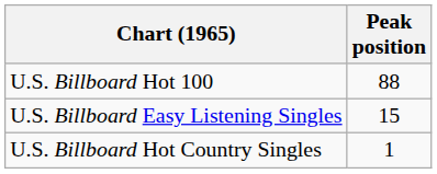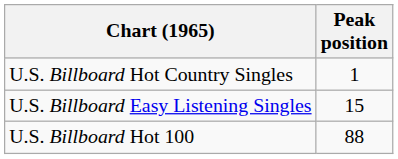 <table class="wikitable sortable">
 <tr>
 <th align="left">Chart (1965)</th>
 <th align="center">Peak<br>position</th>
 </tr>
 <tr>
-<td align="left">U.S. <em>Billboard</em> Hot 100</td>
-<td align="center">88</td>
+<td align="left">U.S. <em>Billboard</em> Hot Country Singles</td>
+<td align="center">1</td>
 </tr>
 <tr>
 <td>U.S. <em>Billboard</em> <a href='#'>Easy Listening Singles</a></td>
 <td align="center">15</td>
 </tr>
 <tr>
-<td align="left">U.S. <em>Billboard</em> Hot Country Singles</td>
-<td align="center">1</td>
+<td align="left">U.S. <em>Billboard</em> Hot 100</td>
+<td align="center">88</td>
 </tr>
 </table>
